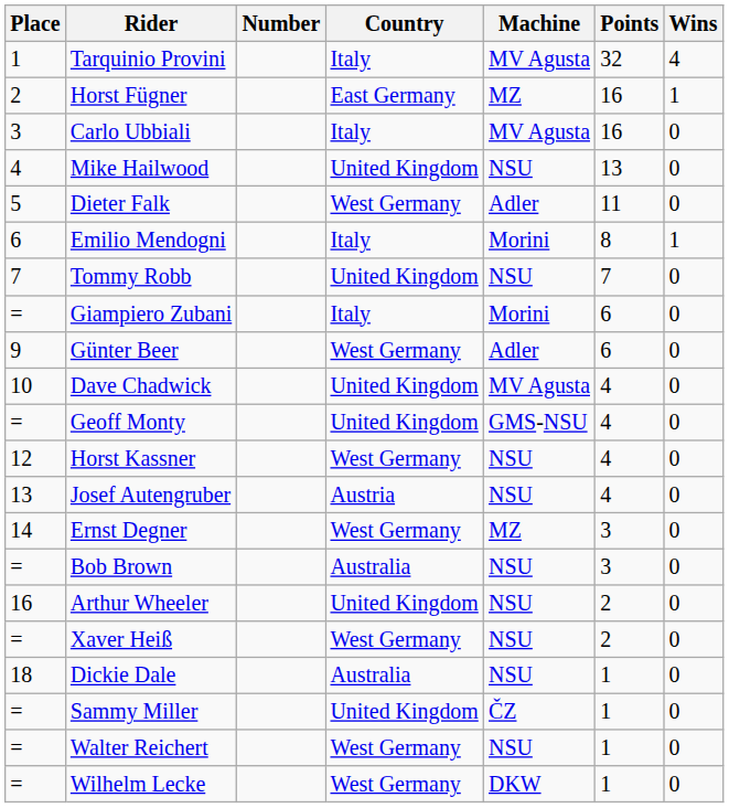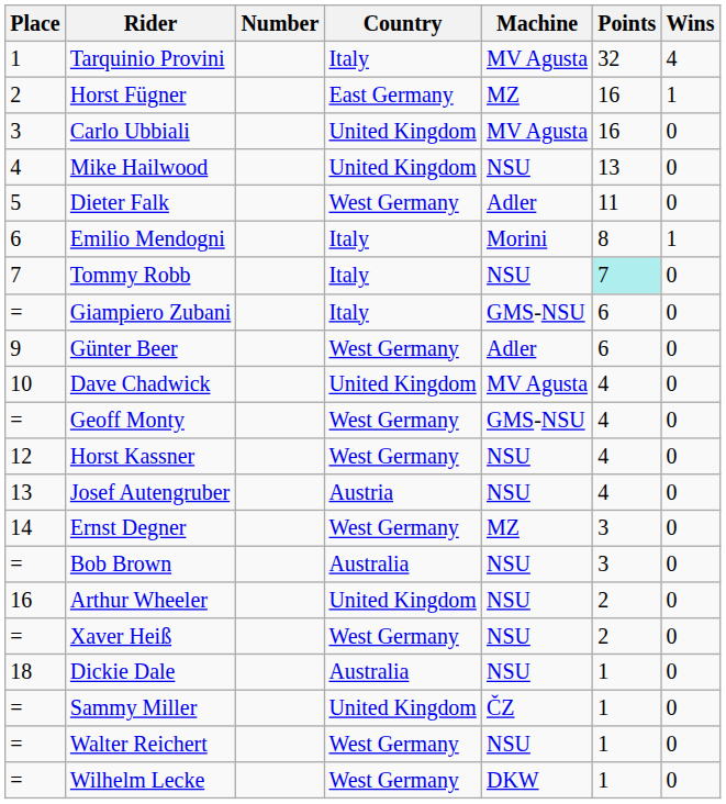 <table class="wikitable" style="font-size: 95%;">
 <tr>
 <th>Place</th>
 <th>Rider</th>
 <th>Number</th>
 <th>Country</th>
 <th>Machine</th>
 <th>Points</th>
 <th>Wins</th>
 </tr>
 <tr>
 <td>1</td>
 <td> <a href='#'>Tarquinio Provini</a></td>
 <td></td>
 <td><a href='#'>Italy</a></td>
 <td><a href='#'>MV Agusta</a></td>
 <td>32</td>
 <td>4</td>
 </tr>
 <tr>
 <td>2</td>
 <td> <a href='#'>Horst Fügner</a></td>
 <td></td>
 <td><a href='#'>East Germany</a></td>
 <td><a href='#'>MZ</a></td>
 <td>16</td>
 <td>1</td>
 </tr>
 <tr>
 <td>3</td>
 <td> <a href='#'>Carlo Ubbiali</a></td>
 <td></td>
-<td><a href='#'>Italy</a></td>
+<td><a href='#'>United Kingdom</a></td>
 <td><a href='#'>MV Agusta</a></td>
 <td>16</td>
 <td>0</td>
 </tr>
 <tr>
 <td>4</td>
 <td> <a href='#'>Mike Hailwood</a></td>
 <td></td>
 <td><a href='#'>United Kingdom</a></td>
 <td><a href='#'>NSU</a></td>
 <td>13</td>
 <td>0</td>
 </tr>
 <tr>
 <td>5</td>
 <td> <a href='#'>Dieter Falk</a></td>
 <td></td>
 <td><a href='#'>West Germany</a></td>
 <td><a href='#'>Adler</a></td>
 <td>11</td>
 <td>0</td>
 </tr>
 <tr>
 <td>6</td>
 <td> <a href='#'>Emilio Mendogni</a></td>
 <td></td>
 <td><a href='#'>Italy</a></td>
 <td><a href='#'>Morini</a></td>
 <td>8</td>
 <td>1</td>
 </tr>
 <tr>
 <td>7</td>
 <td> <a href='#'>Tommy Robb</a></td>
 <td></td>
-<td><a href='#'>United Kingdom</a></td>
+<td><a href='#'>Italy</a></td>
 <td><a href='#'>NSU</a></td>
-<td>7</td>
+<td style="background: paleturquoise;">7</td>
 <td>0</td>
 </tr>
 <tr>
 <td>=</td>
 <td> <a href='#'>Giampiero Zubani</a></td>
 <td></td>
 <td><a href='#'>Italy</a></td>
-<td><a href='#'>Morini</a></td>
+<td><a href='#'>GMS</a>-<a href='#'>NSU</a></td>
 <td>6</td>
 <td>0</td>
 </tr>
 <tr>
 <td>9</td>
 <td> <a href='#'>Günter Beer</a></td>
 <td></td>
 <td><a href='#'>West Germany</a></td>
 <td><a href='#'>Adler</a></td>
 <td>6</td>
 <td>0</td>
 </tr>
 <tr>
 <td>10</td>
 <td> <a href='#'>Dave Chadwick</a></td>
 <td></td>
 <td><a href='#'>United Kingdom</a></td>
 <td><a href='#'>MV Agusta</a></td>
 <td>4</td>
 <td>0</td>
 </tr>
 <tr>
 <td>=</td>
 <td> <a href='#'>Geoff Monty</a></td>
 <td></td>
-<td><a href='#'>United Kingdom</a></td>
+<td><a href='#'>West Germany</a></td>
 <td><a href='#'>GMS</a>-<a href='#'>NSU</a></td>
 <td>4</td>
 <td>0</td>
 </tr>
 <tr>
 <td>12</td>
 <td> <a href='#'>Horst Kassner</a></td>
 <td></td>
 <td><a href='#'>West Germany</a></td>
 <td><a href='#'>NSU</a></td>
 <td>4</td>
 <td>0</td>
 </tr>
 <tr>
 <td>13</td>
 <td> <a href='#'>Josef Autengruber</a></td>
 <td></td>
 <td><a href='#'>Austria</a></td>
 <td><a href='#'>NSU</a></td>
 <td>4</td>
 <td>0</td>
 </tr>
 <tr>
 <td>14</td>
 <td> <a href='#'>Ernst Degner</a></td>
 <td></td>
 <td><a href='#'>West Germany</a></td>
 <td><a href='#'>MZ</a></td>
 <td>3</td>
 <td>0</td>
 </tr>
 <tr>
 <td>=</td>
 <td> <a href='#'>Bob Brown</a></td>
 <td></td>
 <td><a href='#'>Australia</a></td>
 <td><a href='#'>NSU</a></td>
 <td>3</td>
 <td>0</td>
 </tr>
 <tr>
 <td>16</td>
 <td> <a href='#'>Arthur Wheeler</a></td>
 <td></td>
 <td><a href='#'>United Kingdom</a></td>
 <td><a href='#'>NSU</a></td>
 <td>2</td>
 <td>0</td>
 </tr>
 <tr>
 <td>=</td>
 <td> <a href='#'>Xaver Heiß</a></td>
 <td></td>
 <td><a href='#'>West Germany</a></td>
 <td><a href='#'>NSU</a></td>
 <td>2</td>
 <td>0</td>
 </tr>
 <tr>
 <td>18</td>
 <td> <a href='#'>Dickie Dale</a></td>
 <td></td>
 <td><a href='#'>Australia</a></td>
 <td><a href='#'>NSU</a></td>
 <td>1</td>
 <td>0</td>
 </tr>
 <tr>
 <td>=</td>
 <td> <a href='#'>Sammy Miller</a></td>
 <td></td>
 <td><a href='#'>United Kingdom</a></td>
 <td><a href='#'>ČZ</a></td>
 <td>1</td>
 <td>0</td>
 </tr>
 <tr>
 <td>=</td>
 <td> <a href='#'>Walter Reichert</a></td>
 <td></td>
 <td><a href='#'>West Germany</a></td>
 <td><a href='#'>NSU</a></td>
 <td>1</td>
 <td>0</td>
 </tr>
 <tr>
 <td>=</td>
 <td> <a href='#'>Wilhelm Lecke</a></td>
 <td></td>
 <td><a href='#'>West Germany</a></td>
 <td><a href='#'>DKW</a></td>
 <td>1</td>
 <td>0</td>
 </tr>
 </table>
